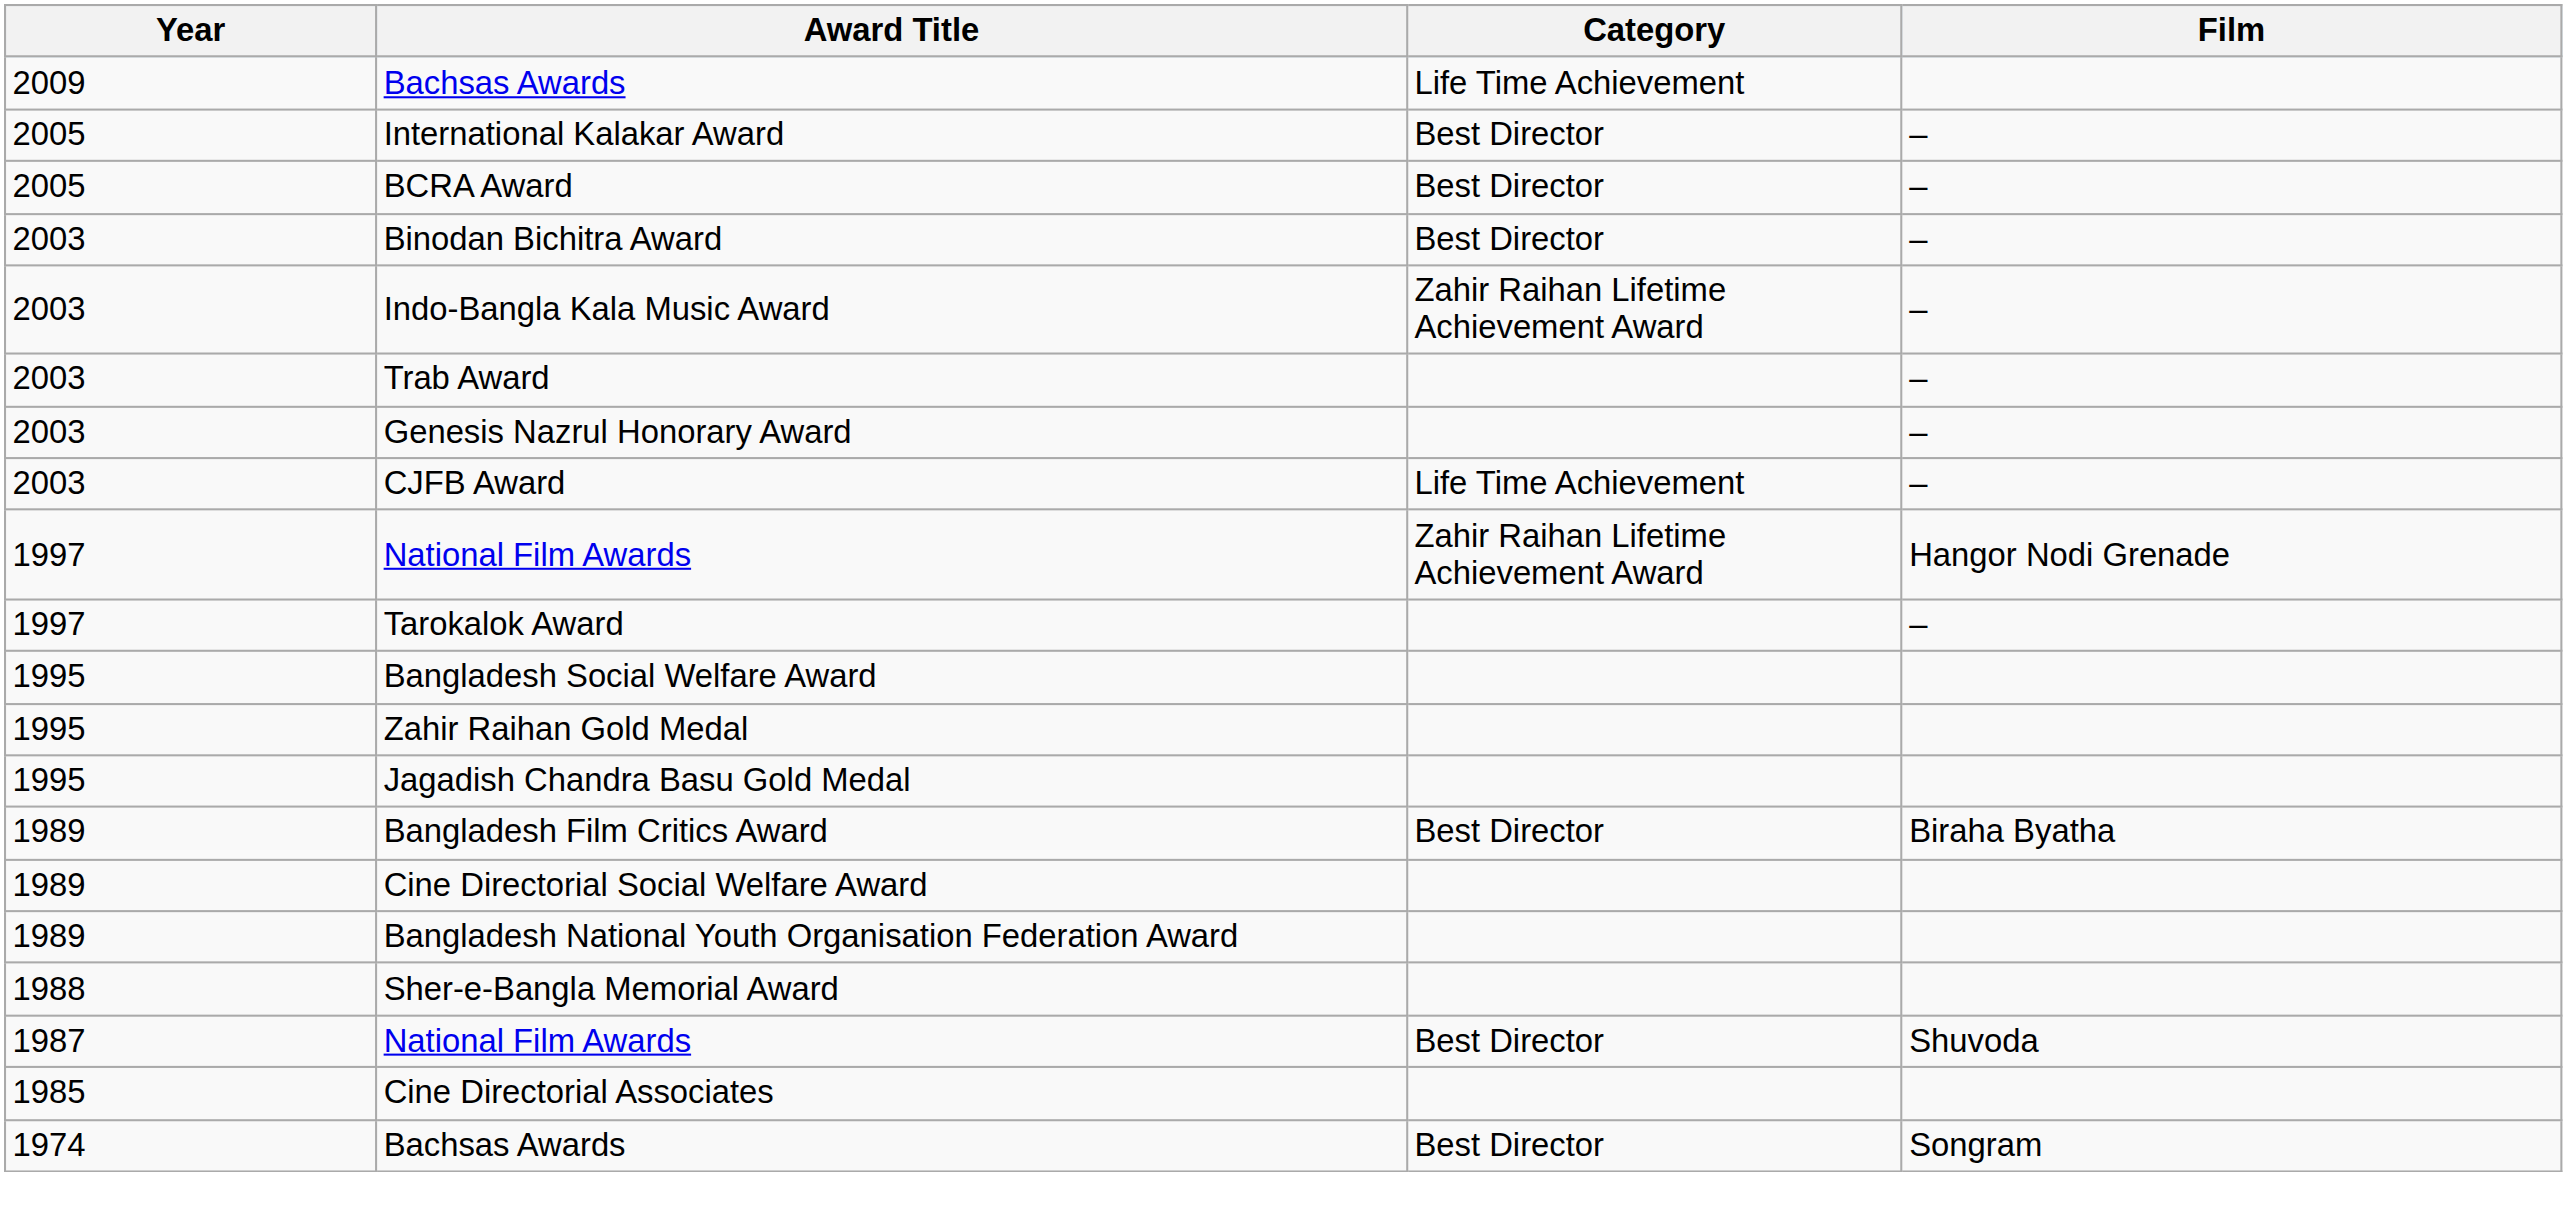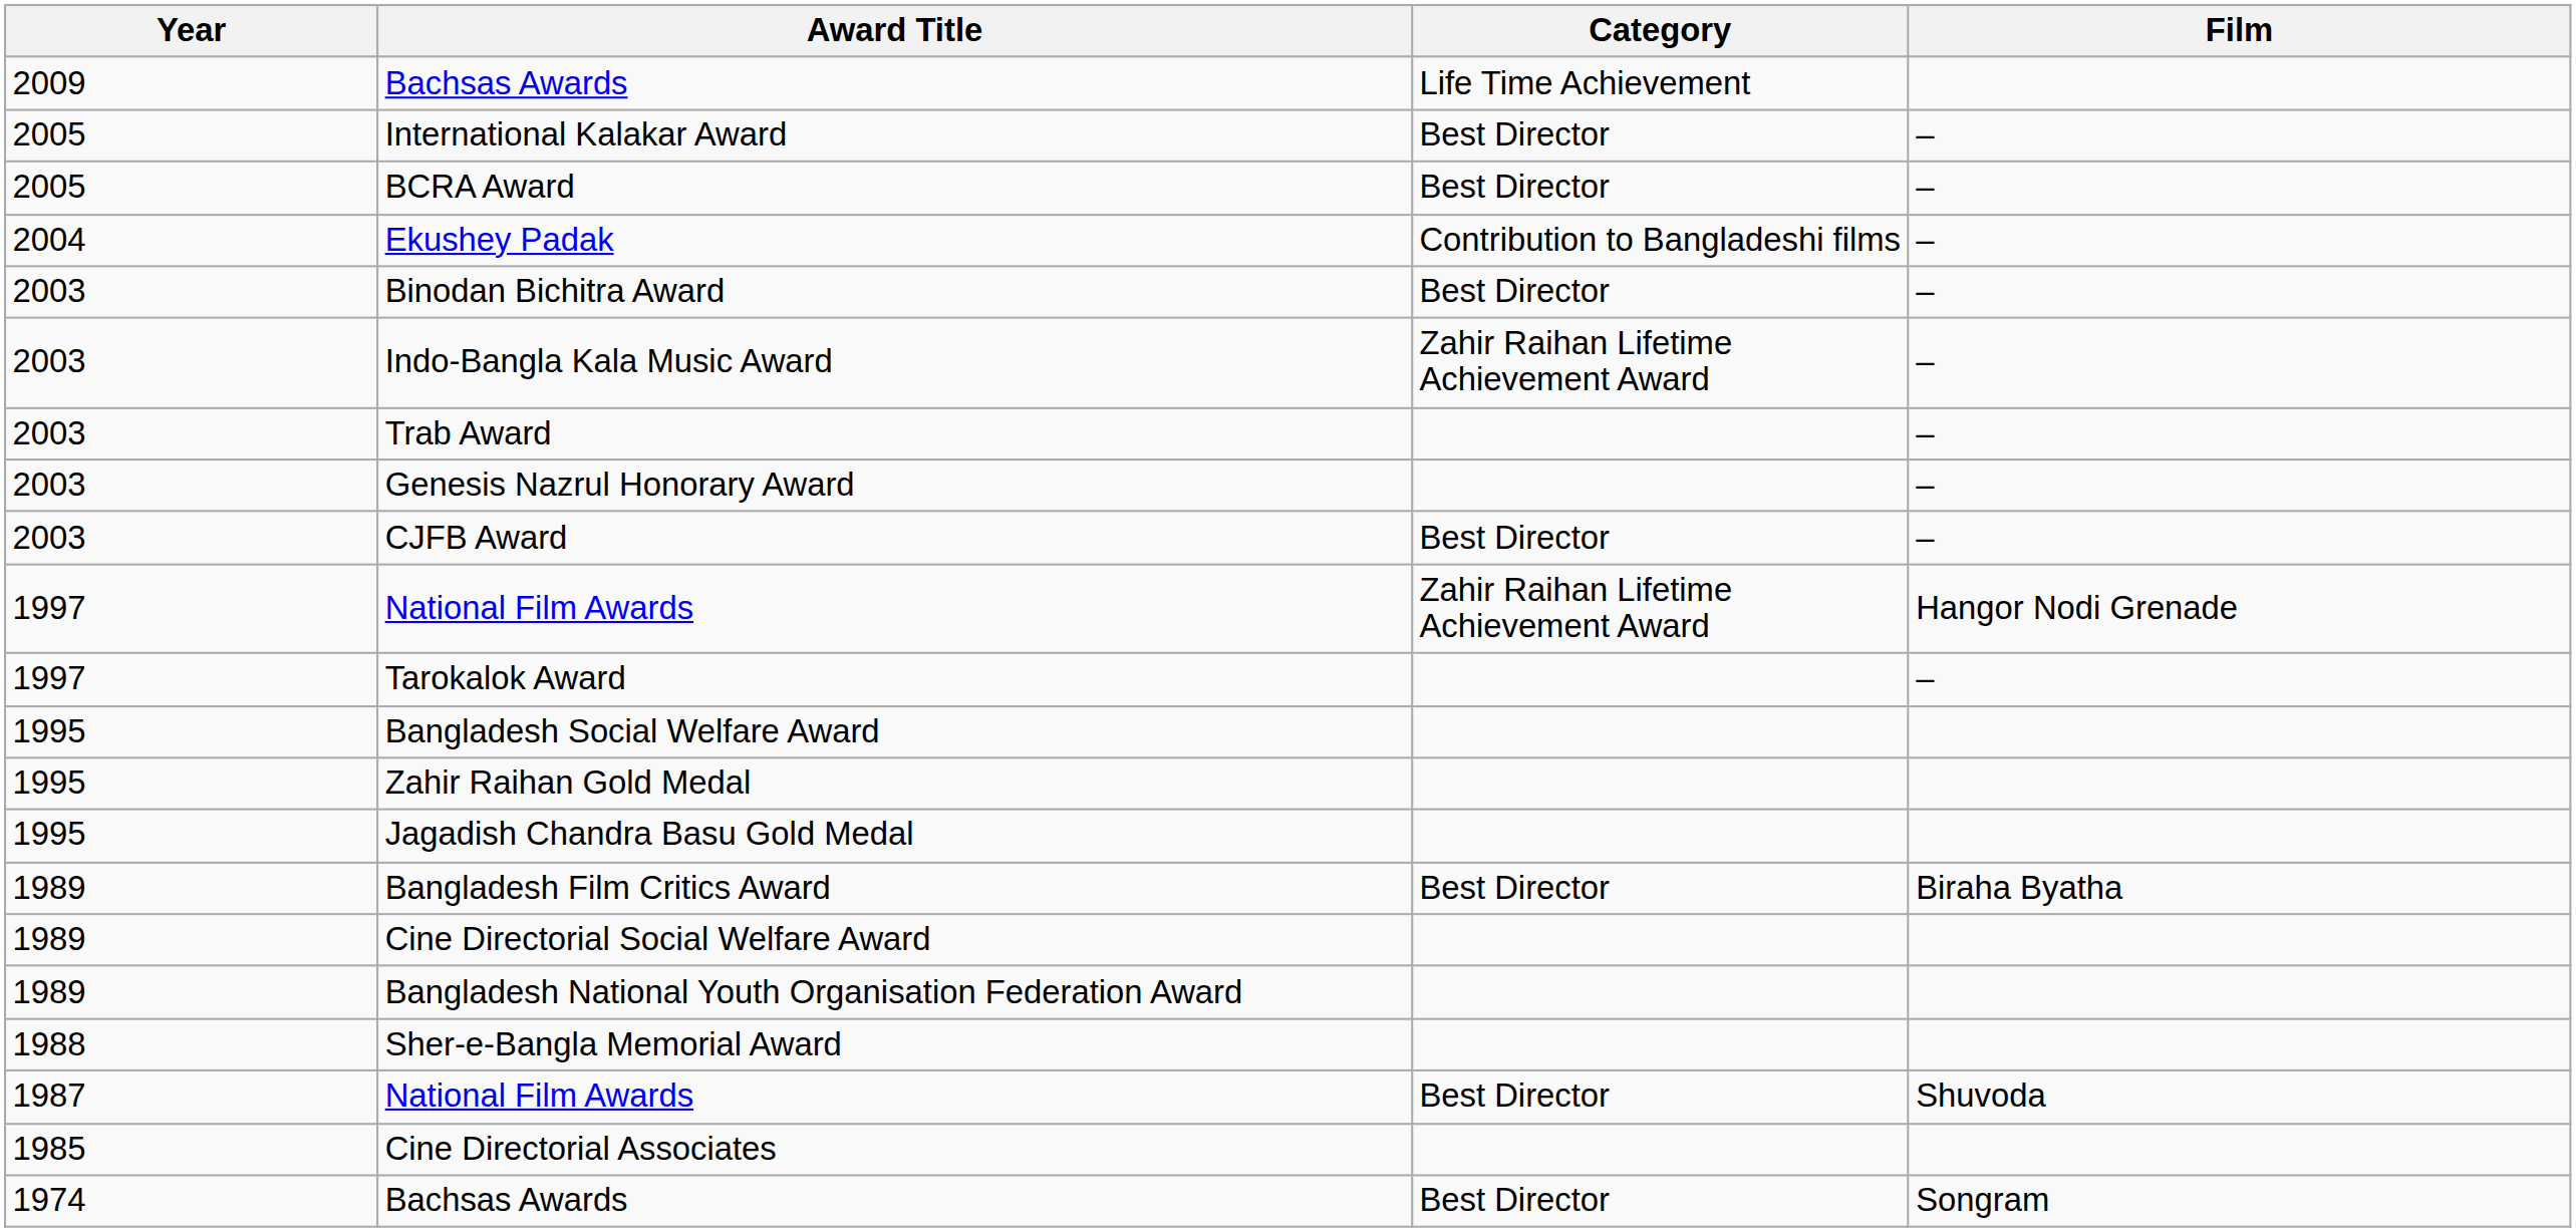 <table class="wikitable">
 <tr style="background:#b0d0e7; text-align:center;">
 <th style="width:9%;"><strong>Year</strong></th>
 <th style="width:25%;"><strong>Award Title </strong></th>
 <th style="width:12%;"><strong>Category</strong></th>
 <th style="width:16%;"><strong>Film</strong></th>
 </tr>
 <tr>
 <td>2009</td>
 <td><a href='#'>Bachsas Awards</a></td>
 <td>Life Time Achievement</td>
 <td></td>
 </tr>
 <tr>
 <td>2005</td>
 <td>International Kalakar Award</td>
 <td>Best Director</td>
 <td>–</td>
 </tr>
 <tr>
 <td>2005</td>
 <td>BCRA Award</td>
 <td>Best Director</td>
+<td>–</td>
+</tr>
+<tr>
+<td>2004</td>
+<td><a href='#'>Ekushey Padak</a></td>
+<td>Contribution to Bangladeshi films</td>
 <td>–</td>
 </tr>
 <tr>
 <td>2003</td>
 <td>Binodan Bichitra Award</td>
 <td>Best Director</td>
 <td>–</td>
 </tr>
 <tr>
 <td>2003</td>
 <td>Indo-Bangla Kala Music Award</td>
 <td>Zahir Raihan Lifetime Achievement Award</td>
 <td>–</td>
 </tr>
 <tr>
 <td>2003</td>
 <td>Trab Award</td>
 <td></td>
 <td>–</td>
 </tr>
 <tr>
 <td>2003</td>
 <td>Genesis Nazrul Honorary Award</td>
 <td></td>
 <td>–</td>
 </tr>
 <tr>
 <td>2003</td>
 <td>CJFB Award</td>
-<td>Life Time Achievement</td>
+<td>Best Director</td>
 <td>–</td>
 </tr>
 <tr>
 <td>1997</td>
 <td><a href='#'>National Film Awards</a></td>
 <td>Zahir Raihan Lifetime Achievement Award</td>
 <td>Hangor Nodi Grenade</td>
 </tr>
 <tr>
 <td>1997</td>
 <td>Tarokalok Award</td>
 <td></td>
 <td>–</td>
 </tr>
 <tr>
 <td>1995</td>
 <td>Bangladesh Social Welfare Award</td>
 <td></td>
 <td></td>
 </tr>
 <tr>
 <td>1995</td>
 <td>Zahir Raihan Gold Medal</td>
 <td></td>
 <td></td>
 </tr>
 <tr>
 <td>1995</td>
 <td>Jagadish Chandra Basu Gold Medal</td>
 <td></td>
 <td></td>
 </tr>
 <tr>
 <td>1989</td>
 <td>Bangladesh Film Critics Award</td>
 <td>Best Director</td>
 <td>Biraha Byatha</td>
 </tr>
 <tr>
 <td>1989</td>
 <td>Cine Directorial Social Welfare Award</td>
 <td></td>
 <td></td>
 </tr>
 <tr>
 <td>1989</td>
 <td>Bangladesh National Youth Organisation Federation Award</td>
 <td></td>
 <td></td>
 </tr>
 <tr>
 <td>1988</td>
 <td>Sher-e-Bangla Memorial Award</td>
 <td></td>
 <td></td>
 </tr>
 <tr>
 <td>1987</td>
 <td><a href='#'>National Film Awards</a></td>
 <td>Best Director</td>
 <td>Shuvoda</td>
 </tr>
 <tr>
 <td>1985</td>
 <td>Cine Directorial Associates</td>
 <td></td>
 <td></td>
 </tr>
 <tr>
 <td>1974</td>
 <td>Bachsas Awards</td>
 <td>Best Director</td>
 <td>Songram</td>
 </tr>
 </table>
